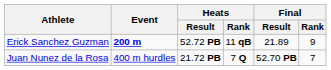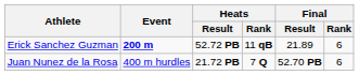 <table class="wikitable" style="font-size:90%">
 <tr>
 <th rowspan=2>Athlete</th>
 <th rowspan=2>Event</th>
 <th colspan=2>Heats</th>
 <th colspan=2>Final</th>
 </tr>
 <tr style="font-size:95%">
 <th>Result</th>
 <th>Rank</th>
 <th>Result</th>
 <th>Rank</th>
 </tr>
 <tr align=center>
 <td align=left><a href='#'>Erick Sanchez Guzman</a></td>
 <td align=left><strong><a href='#'>200 m</a></strong></td>
 <td>52.72 <strong>PB</strong></td>
 <td>11 <strong>qB</strong></td>
 <td>21.89</td>
-<td>9</td>
+<td>6</td>
 </tr>
 <tr align=center>
 <td align=left><a href='#'>Juan Nunez de la Rosa</a></td>
 <td align=left><a href='#'>400 m hurdles</a></td>
 <td>21.72 <strong>PB</strong></td>
 <td>7 <strong>Q</strong></td>
 <td>52.70 <strong>PB</strong></td>
-<td>7</td>
+<td>6</td>
 </tr>
 </table>
